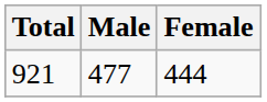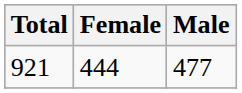 <table class="wikitable" border="1">
 <tr>
 <th>Total</th>
+<th>Female</th>
 <th>Male</th>
-<th>Female</th>
 </tr>
 <tr>
 <td>921</td>
+<td>444</td>
 <td>477</td>
-<td>444</td>
 </tr>
 </table>
